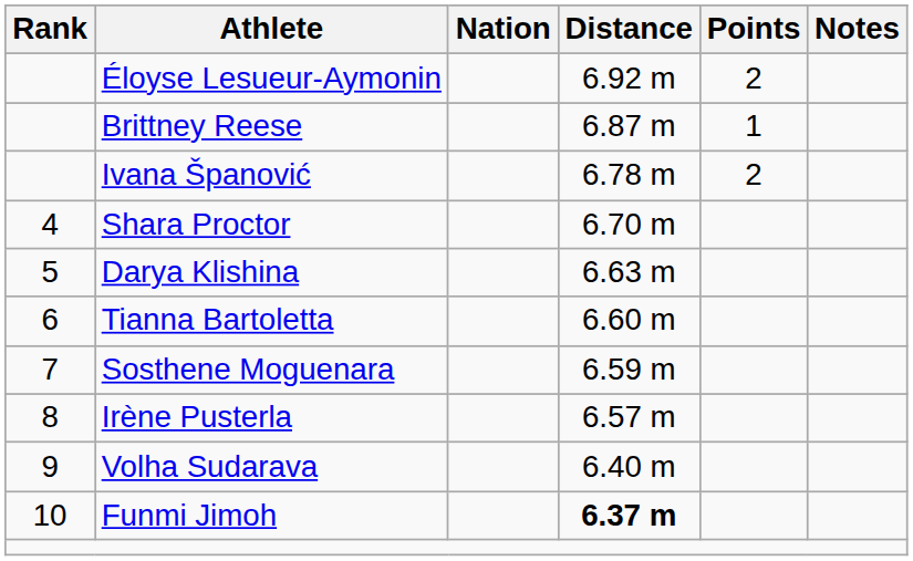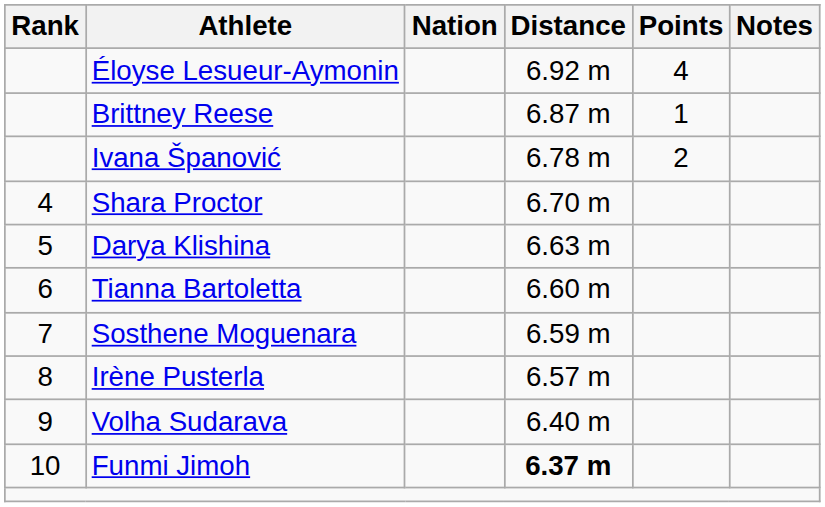 <table class="wikitable mw-datatable sortable" style="text-align:center;">
 <tr>
 <th>Rank</th>
 <th>Athlete</th>
 <th>Nation</th>
 <th>Distance</th>
 <th>Points</th>
 <th>Notes</th>
 </tr>
 <tr>
 <td></td>
 <td align=left><a href='#'>Éloyse Lesueur-Aymonin</a></td>
 <td align=left></td>
 <td>6.92 m </td>
-<td>2</td>
+<td>4</td>
 <td></td>
 </tr>
 <tr>
 <td></td>
 <td align=left><a href='#'>Brittney Reese</a></td>
 <td align=left></td>
 <td>6.87 m </td>
 <td>1</td>
 <td></td>
 </tr>
 <tr>
 <td></td>
 <td align=left><a href='#'>Ivana Španović</a></td>
 <td align=left></td>
 <td>6.78 m </td>
 <td>2</td>
 <td></td>
 </tr>
 <tr>
 <td>4</td>
 <td align=left><a href='#'>Shara Proctor</a></td>
 <td align=left></td>
 <td>6.70 m </td>
 <td></td>
 <td></td>
 </tr>
 <tr>
 <td>5</td>
 <td align=left><a href='#'>Darya Klishina</a></td>
 <td align=left></td>
 <td>6.63 m </td>
 <td></td>
 <td></td>
 </tr>
 <tr>
 <td>6</td>
 <td align=left><a href='#'>Tianna Bartoletta</a></td>
 <td align=left></td>
 <td>6.60 m </td>
 <td></td>
 <td></td>
 </tr>
 <tr>
 <td>7</td>
 <td align=left><a href='#'>Sosthene Moguenara</a></td>
 <td align=left></td>
 <td>6.59 m </td>
 <td></td>
 <td></td>
 </tr>
 <tr>
 <td>8</td>
 <td align=left><a href='#'>Irène Pusterla</a></td>
 <td align=left></td>
 <td>6.57 m </td>
 <td></td>
 <td></td>
 </tr>
 <tr>
 <td>9</td>
 <td align=left><a href='#'>Volha Sudarava</a></td>
 <td align=left></td>
 <td>6.40 m </td>
 <td></td>
 <td></td>
 </tr>
 <tr>
 <td>10</td>
 <td align=left><a href='#'>Funmi Jimoh</a></td>
 <td align=left></td>
 <td><strong>6.37 m </strong></td>
 <td></td>
 <td></td>
 </tr>
 <tr class="sortbottom">
 <td colspan=6></td>
 </tr>
 </table>
